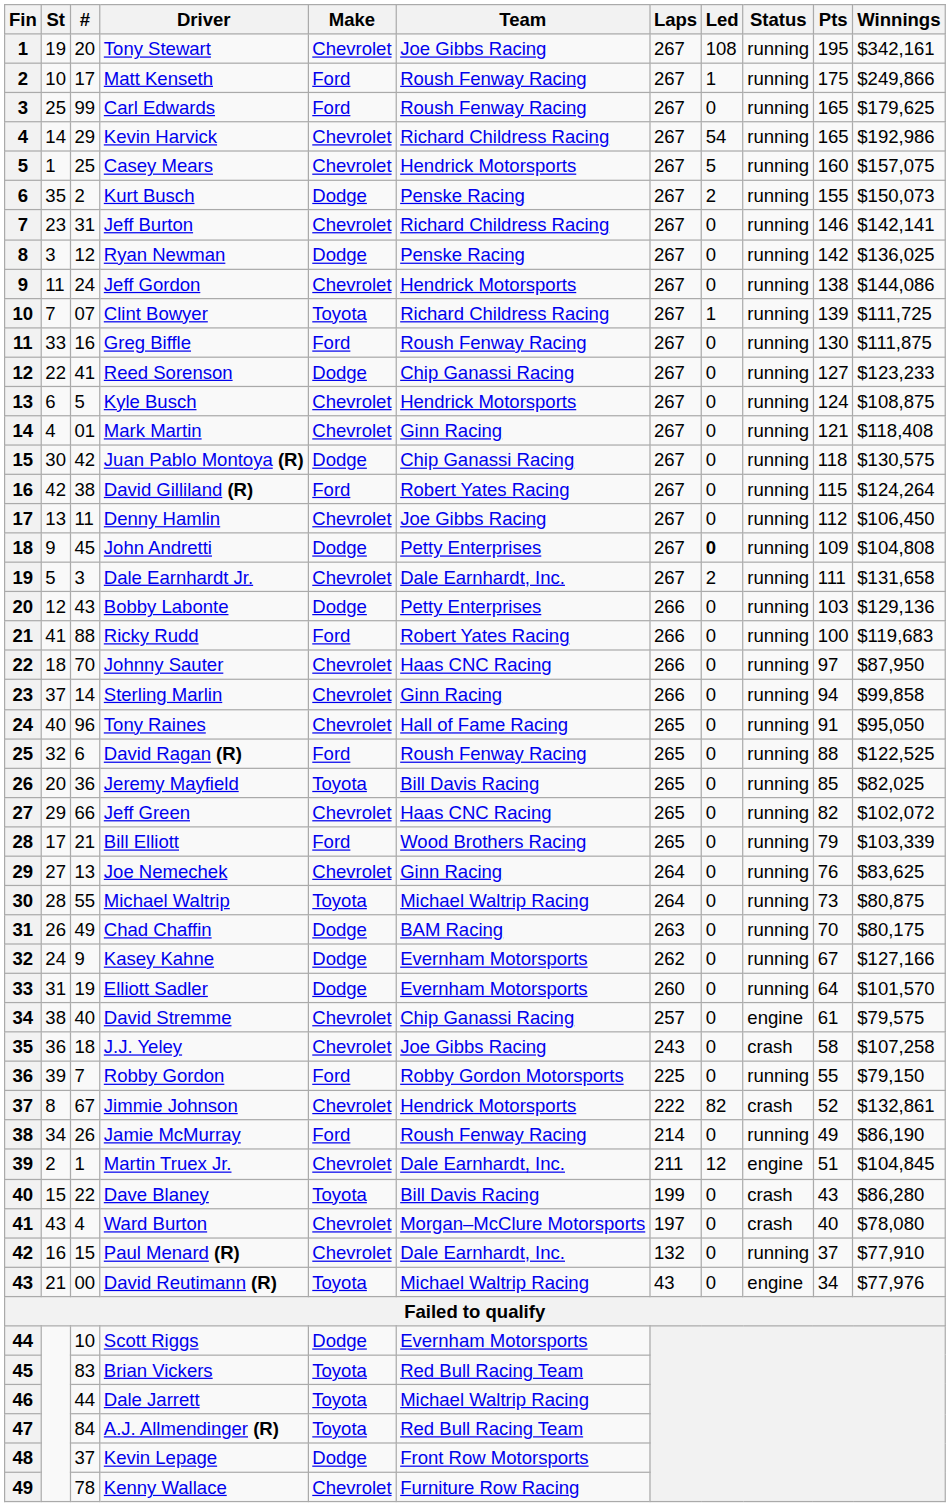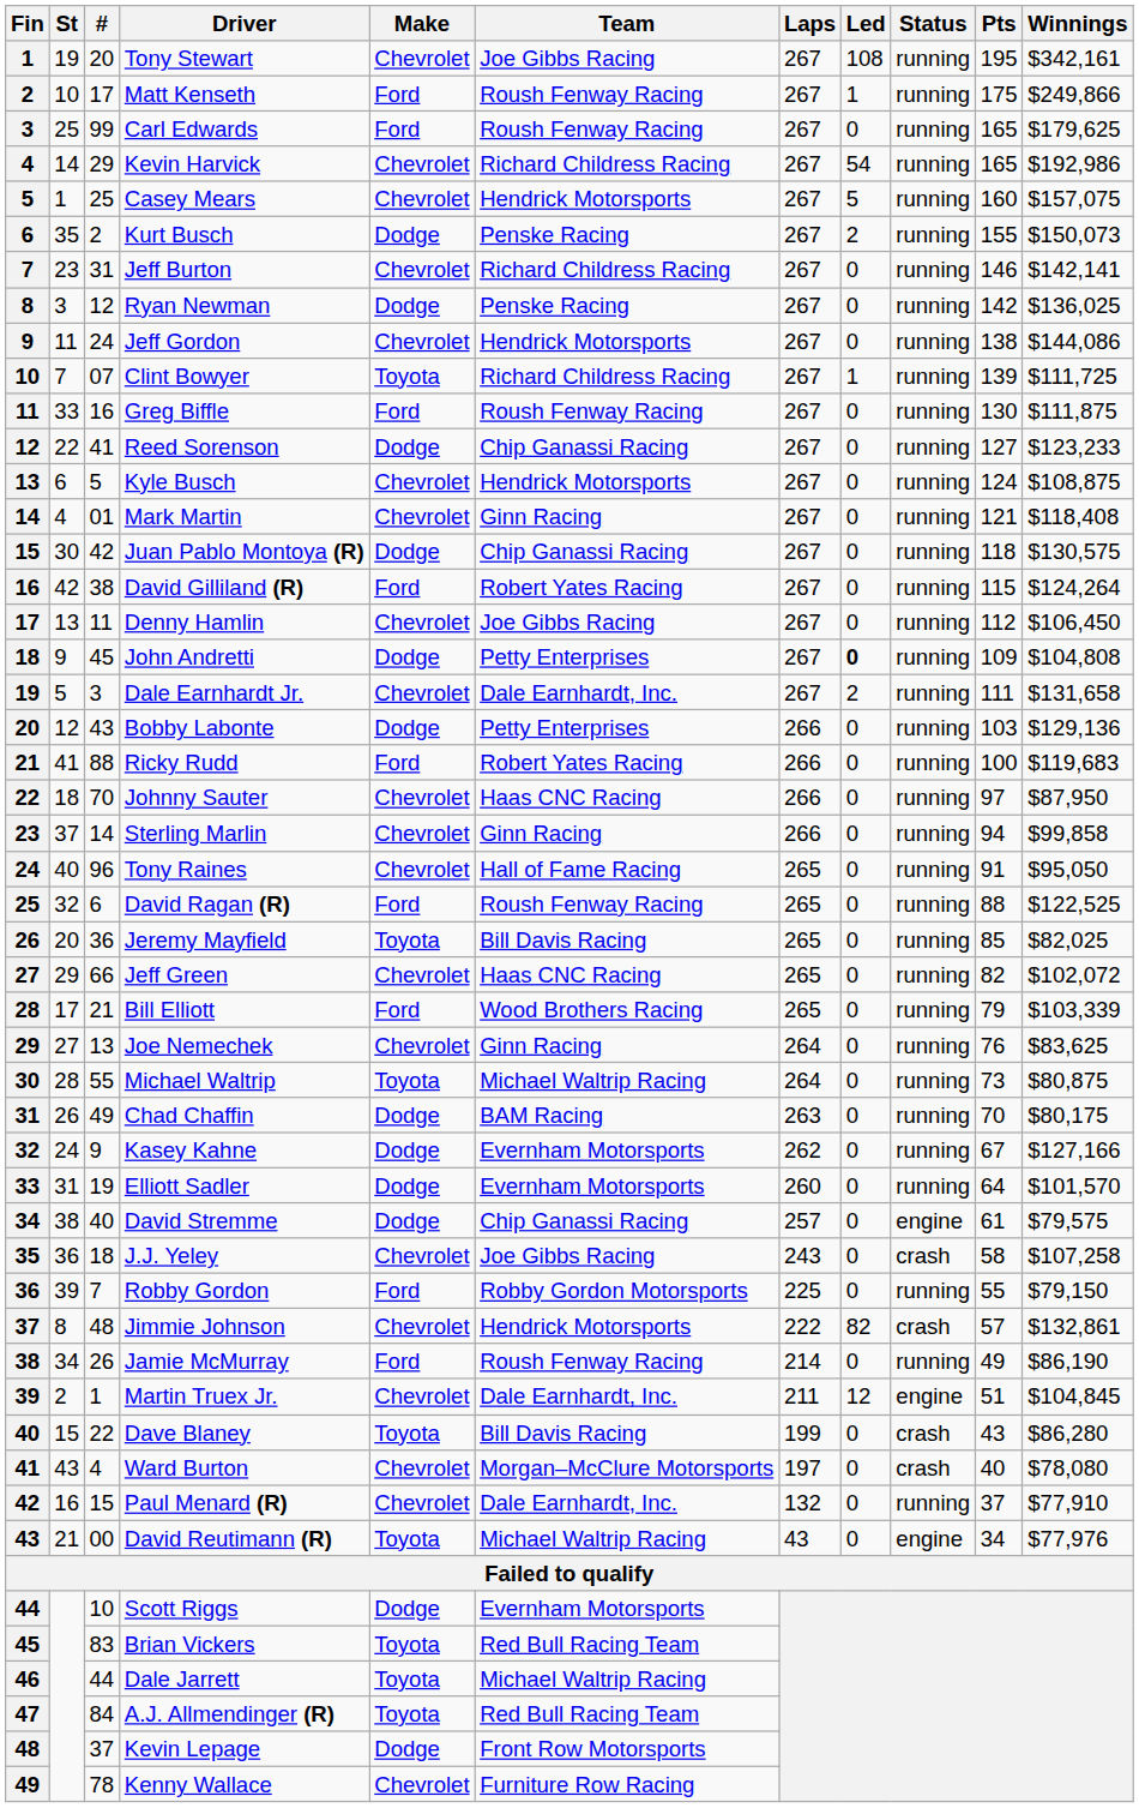 <table class="wikitable sortable" style="font-size:95%">
 <tr>
 <th>Fin</th>
 <th>St</th>
 <th>#</th>
 <th>Driver</th>
 <th>Make</th>
 <th>Team</th>
 <th>Laps</th>
 <th>Led</th>
 <th>Status</th>
 <th>Pts</th>
 <th>Winnings</th>
 </tr>
 <tr>
 <th>1</th>
 <td>19</td>
 <td>20</td>
 <td><a href='#'>Tony Stewart</a></td>
 <td><a href='#'>Chevrolet</a></td>
 <td><a href='#'>Joe Gibbs Racing</a></td>
 <td>267</td>
 <td>108</td>
 <td>running</td>
 <td>195</td>
 <td>$342,161</td>
 </tr>
 <tr>
 <th>2</th>
 <td>10</td>
 <td>17</td>
 <td><a href='#'>Matt Kenseth</a></td>
 <td><a href='#'>Ford</a></td>
 <td><a href='#'>Roush Fenway Racing</a></td>
 <td>267</td>
 <td>1</td>
 <td>running</td>
 <td>175</td>
 <td>$249,866</td>
 </tr>
 <tr>
 <th>3</th>
 <td>25</td>
 <td>99</td>
 <td><a href='#'>Carl Edwards</a></td>
 <td><a href='#'>Ford</a></td>
 <td><a href='#'>Roush Fenway Racing</a></td>
 <td>267</td>
 <td>0</td>
 <td>running</td>
 <td>165</td>
 <td>$179,625</td>
 </tr>
 <tr>
 <th>4</th>
 <td>14</td>
 <td>29</td>
 <td><a href='#'>Kevin Harvick</a></td>
 <td><a href='#'>Chevrolet</a></td>
 <td><a href='#'>Richard Childress Racing</a></td>
 <td>267</td>
 <td>54</td>
 <td>running</td>
 <td>165</td>
 <td>$192,986</td>
 </tr>
 <tr>
 <th>5</th>
 <td>1</td>
 <td>25</td>
 <td><a href='#'>Casey Mears</a></td>
 <td><a href='#'>Chevrolet</a></td>
 <td><a href='#'>Hendrick Motorsports</a></td>
 <td>267</td>
 <td>5</td>
 <td>running</td>
 <td>160</td>
 <td>$157,075</td>
 </tr>
 <tr>
 <th>6</th>
 <td>35</td>
 <td>2</td>
 <td><a href='#'>Kurt Busch</a></td>
 <td><a href='#'>Dodge</a></td>
 <td><a href='#'>Penske Racing</a></td>
 <td>267</td>
 <td>2</td>
 <td>running</td>
 <td>155</td>
 <td>$150,073</td>
 </tr>
 <tr>
 <th>7</th>
 <td>23</td>
 <td>31</td>
 <td><a href='#'>Jeff Burton</a></td>
 <td><a href='#'>Chevrolet</a></td>
 <td><a href='#'>Richard Childress Racing</a></td>
 <td>267</td>
 <td>0</td>
 <td>running</td>
 <td>146</td>
 <td>$142,141</td>
 </tr>
 <tr>
 <th>8</th>
 <td>3</td>
 <td>12</td>
 <td><a href='#'>Ryan Newman</a></td>
 <td><a href='#'>Dodge</a></td>
 <td><a href='#'>Penske Racing</a></td>
 <td>267</td>
 <td>0</td>
 <td>running</td>
 <td>142</td>
 <td>$136,025</td>
 </tr>
 <tr>
 <th>9</th>
 <td>11</td>
 <td>24</td>
 <td><a href='#'>Jeff Gordon</a></td>
 <td><a href='#'>Chevrolet</a></td>
 <td><a href='#'>Hendrick Motorsports</a></td>
 <td>267</td>
 <td>0</td>
 <td>running</td>
 <td>138</td>
 <td>$144,086</td>
 </tr>
 <tr>
 <th>10</th>
 <td>7</td>
 <td>07</td>
 <td><a href='#'>Clint Bowyer</a></td>
 <td><a href='#'>Toyota</a></td>
 <td><a href='#'>Richard Childress Racing</a></td>
 <td>267</td>
 <td>1</td>
 <td>running</td>
 <td>139</td>
 <td>$111,725</td>
 </tr>
 <tr>
 <th>11</th>
 <td>33</td>
 <td>16</td>
 <td><a href='#'>Greg Biffle</a></td>
 <td><a href='#'>Ford</a></td>
 <td><a href='#'>Roush Fenway Racing</a></td>
 <td>267</td>
 <td>0</td>
 <td>running</td>
 <td>130</td>
 <td>$111,875</td>
 </tr>
 <tr>
 <th>12</th>
 <td>22</td>
 <td>41</td>
 <td><a href='#'>Reed Sorenson</a></td>
 <td><a href='#'>Dodge</a></td>
 <td><a href='#'>Chip Ganassi Racing</a></td>
 <td>267</td>
 <td>0</td>
 <td>running</td>
 <td>127</td>
 <td>$123,233</td>
 </tr>
 <tr>
 <th>13</th>
 <td>6</td>
 <td>5</td>
 <td><a href='#'>Kyle Busch</a></td>
 <td><a href='#'>Chevrolet</a></td>
 <td><a href='#'>Hendrick Motorsports</a></td>
 <td>267</td>
 <td>0</td>
 <td>running</td>
 <td>124</td>
 <td>$108,875</td>
 </tr>
 <tr>
 <th>14</th>
 <td>4</td>
 <td>01</td>
 <td><a href='#'>Mark Martin</a></td>
 <td><a href='#'>Chevrolet</a></td>
 <td><a href='#'>Ginn Racing</a></td>
 <td>267</td>
 <td>0</td>
 <td>running</td>
 <td>121</td>
 <td>$118,408</td>
 </tr>
 <tr>
 <th>15</th>
 <td>30</td>
 <td>42</td>
 <td><a href='#'>Juan Pablo Montoya</a> <strong>(R)</strong></td>
 <td><a href='#'>Dodge</a></td>
 <td><a href='#'>Chip Ganassi Racing</a></td>
 <td>267</td>
 <td>0</td>
 <td>running</td>
 <td>118</td>
 <td>$130,575</td>
 </tr>
 <tr>
 <th>16</th>
 <td>42</td>
 <td>38</td>
 <td><a href='#'>David Gilliland</a> <strong>(R)</strong></td>
 <td><a href='#'>Ford</a></td>
 <td><a href='#'>Robert Yates Racing</a></td>
 <td>267</td>
 <td>0</td>
 <td>running</td>
 <td>115</td>
 <td>$124,264</td>
 </tr>
 <tr>
 <th>17</th>
 <td>13</td>
 <td>11</td>
 <td><a href='#'>Denny Hamlin</a></td>
 <td><a href='#'>Chevrolet</a></td>
 <td><a href='#'>Joe Gibbs Racing</a></td>
 <td>267</td>
 <td>0</td>
 <td>running</td>
 <td>112</td>
 <td>$106,450</td>
 </tr>
 <tr>
 <th>18</th>
 <td>9</td>
 <td>45</td>
 <td><a href='#'>John Andretti</a></td>
 <td><a href='#'>Dodge</a></td>
 <td><a href='#'>Petty Enterprises</a></td>
 <td>267</td>
 <td><strong>0</strong></td>
 <td>running</td>
 <td>109</td>
 <td>$104,808</td>
 </tr>
 <tr>
 <th>19</th>
 <td>5</td>
 <td>3</td>
 <td><a href='#'>Dale Earnhardt Jr.</a></td>
 <td><a href='#'>Chevrolet</a></td>
 <td><a href='#'>Dale Earnhardt, Inc.</a></td>
 <td>267</td>
 <td>2</td>
 <td>running</td>
 <td>111</td>
 <td>$131,658</td>
 </tr>
 <tr>
 <th>20</th>
 <td>12</td>
 <td>43</td>
 <td><a href='#'>Bobby Labonte</a></td>
 <td><a href='#'>Dodge</a></td>
 <td><a href='#'>Petty Enterprises</a></td>
 <td>266</td>
 <td>0</td>
 <td>running</td>
 <td>103</td>
 <td>$129,136</td>
 </tr>
 <tr>
 <th>21</th>
 <td>41</td>
 <td>88</td>
 <td><a href='#'>Ricky Rudd</a></td>
 <td><a href='#'>Ford</a></td>
 <td><a href='#'>Robert Yates Racing</a></td>
 <td>266</td>
 <td>0</td>
 <td>running</td>
 <td>100</td>
 <td>$119,683</td>
 </tr>
 <tr>
 <th>22</th>
 <td>18</td>
 <td>70</td>
 <td><a href='#'>Johnny Sauter</a></td>
 <td><a href='#'>Chevrolet</a></td>
 <td><a href='#'>Haas CNC Racing</a></td>
 <td>266</td>
 <td>0</td>
 <td>running</td>
 <td>97</td>
 <td>$87,950</td>
 </tr>
 <tr>
 <th>23</th>
 <td>37</td>
 <td>14</td>
 <td><a href='#'>Sterling Marlin</a></td>
 <td><a href='#'>Chevrolet</a></td>
 <td><a href='#'>Ginn Racing</a></td>
 <td>266</td>
 <td>0</td>
 <td>running</td>
 <td>94</td>
 <td>$99,858</td>
 </tr>
 <tr>
 <th>24</th>
 <td>40</td>
 <td>96</td>
 <td><a href='#'>Tony Raines</a></td>
 <td><a href='#'>Chevrolet</a></td>
 <td><a href='#'>Hall of Fame Racing</a></td>
 <td>265</td>
 <td>0</td>
 <td>running</td>
 <td>91</td>
 <td>$95,050</td>
 </tr>
 <tr>
 <th>25</th>
 <td>32</td>
 <td>6</td>
 <td><a href='#'>David Ragan</a> <strong>(R)</strong></td>
 <td><a href='#'>Ford</a></td>
 <td><a href='#'>Roush Fenway Racing</a></td>
 <td>265</td>
 <td>0</td>
 <td>running</td>
 <td>88</td>
 <td>$122,525</td>
 </tr>
 <tr>
 <th>26</th>
 <td>20</td>
 <td>36</td>
 <td><a href='#'>Jeremy Mayfield</a></td>
 <td><a href='#'>Toyota</a></td>
 <td><a href='#'>Bill Davis Racing</a></td>
 <td>265</td>
 <td>0</td>
 <td>running</td>
 <td>85</td>
 <td>$82,025</td>
 </tr>
 <tr>
 <th>27</th>
 <td>29</td>
 <td>66</td>
 <td><a href='#'>Jeff Green</a></td>
 <td><a href='#'>Chevrolet</a></td>
 <td><a href='#'>Haas CNC Racing</a></td>
 <td>265</td>
 <td>0</td>
 <td>running</td>
 <td>82</td>
 <td>$102,072</td>
 </tr>
 <tr>
 <th>28</th>
 <td>17</td>
 <td>21</td>
 <td><a href='#'>Bill Elliott</a></td>
 <td><a href='#'>Ford</a></td>
 <td><a href='#'>Wood Brothers Racing</a></td>
 <td>265</td>
 <td>0</td>
 <td>running</td>
 <td>79</td>
 <td>$103,339</td>
 </tr>
 <tr>
 <th>29</th>
 <td>27</td>
 <td>13</td>
 <td><a href='#'>Joe Nemechek</a></td>
 <td><a href='#'>Chevrolet</a></td>
 <td><a href='#'>Ginn Racing</a></td>
 <td>264</td>
 <td>0</td>
 <td>running</td>
 <td>76</td>
 <td>$83,625</td>
 </tr>
 <tr>
 <th>30</th>
 <td>28</td>
 <td>55</td>
 <td><a href='#'>Michael Waltrip</a></td>
 <td><a href='#'>Toyota</a></td>
 <td><a href='#'>Michael Waltrip Racing</a></td>
 <td>264</td>
 <td>0</td>
 <td>running</td>
 <td>73</td>
 <td>$80,875</td>
 </tr>
 <tr>
 <th>31</th>
 <td>26</td>
 <td>49</td>
 <td><a href='#'>Chad Chaffin</a></td>
 <td><a href='#'>Dodge</a></td>
 <td><a href='#'>BAM Racing</a></td>
 <td>263</td>
 <td>0</td>
 <td>running</td>
 <td>70</td>
 <td>$80,175</td>
 </tr>
 <tr>
 <th>32</th>
 <td>24</td>
 <td>9</td>
 <td><a href='#'>Kasey Kahne</a></td>
 <td><a href='#'>Dodge</a></td>
 <td><a href='#'>Evernham Motorsports</a></td>
 <td>262</td>
 <td>0</td>
 <td>running</td>
 <td>67</td>
 <td>$127,166</td>
 </tr>
 <tr>
 <th>33</th>
 <td>31</td>
 <td>19</td>
 <td><a href='#'>Elliott Sadler</a></td>
 <td><a href='#'>Dodge</a></td>
 <td><a href='#'>Evernham Motorsports</a></td>
 <td>260</td>
 <td>0</td>
 <td>running</td>
 <td>64</td>
 <td>$101,570</td>
 </tr>
 <tr>
 <th>34</th>
 <td>38</td>
 <td>40</td>
 <td><a href='#'>David Stremme</a></td>
-<td><a href='#'>Chevrolet</a></td>
+<td><a href='#'>Dodge</a></td>
 <td><a href='#'>Chip Ganassi Racing</a></td>
 <td>257</td>
 <td>0</td>
 <td>engine</td>
 <td>61</td>
 <td>$79,575</td>
 </tr>
 <tr>
 <th>35</th>
 <td>36</td>
 <td>18</td>
 <td><a href='#'>J.J. Yeley</a></td>
 <td><a href='#'>Chevrolet</a></td>
 <td><a href='#'>Joe Gibbs Racing</a></td>
 <td>243</td>
 <td>0</td>
 <td>crash</td>
 <td>58</td>
 <td>$107,258</td>
 </tr>
 <tr>
 <th>36</th>
 <td>39</td>
 <td>7</td>
 <td><a href='#'>Robby Gordon</a></td>
 <td><a href='#'>Ford</a></td>
 <td><a href='#'>Robby Gordon Motorsports</a></td>
 <td>225</td>
 <td>0</td>
 <td>running</td>
 <td>55</td>
 <td>$79,150</td>
 </tr>
 <tr>
 <th>37</th>
 <td>8</td>
-<td>67</td>
+<td>48</td>
 <td><a href='#'>Jimmie Johnson</a></td>
 <td><a href='#'>Chevrolet</a></td>
 <td><a href='#'>Hendrick Motorsports</a></td>
 <td>222</td>
 <td>82</td>
 <td>crash</td>
-<td>52</td>
+<td>57</td>
 <td>$132,861</td>
 </tr>
 <tr>
 <th>38</th>
 <td>34</td>
 <td>26</td>
 <td><a href='#'>Jamie McMurray</a></td>
 <td><a href='#'>Ford</a></td>
 <td><a href='#'>Roush Fenway Racing</a></td>
 <td>214</td>
 <td>0</td>
 <td>running</td>
 <td>49</td>
 <td>$86,190</td>
 </tr>
 <tr>
 <th>39</th>
 <td>2</td>
 <td>1</td>
 <td><a href='#'>Martin Truex Jr.</a></td>
 <td><a href='#'>Chevrolet</a></td>
 <td><a href='#'>Dale Earnhardt, Inc.</a></td>
 <td>211</td>
 <td>12</td>
 <td>engine</td>
 <td>51</td>
 <td>$104,845</td>
 </tr>
 <tr>
 <th>40</th>
 <td>15</td>
 <td>22</td>
 <td><a href='#'>Dave Blaney</a></td>
 <td><a href='#'>Toyota</a></td>
 <td><a href='#'>Bill Davis Racing</a></td>
 <td>199</td>
 <td>0</td>
 <td>crash</td>
 <td>43</td>
 <td>$86,280</td>
 </tr>
 <tr>
 <th>41</th>
 <td>43</td>
 <td>4</td>
 <td><a href='#'>Ward Burton</a></td>
 <td><a href='#'>Chevrolet</a></td>
 <td><a href='#'>Morgan–McClure Motorsports</a></td>
 <td>197</td>
 <td>0</td>
 <td>crash</td>
 <td>40</td>
 <td>$78,080</td>
 </tr>
 <tr>
 <th>42</th>
 <td>16</td>
 <td>15</td>
 <td><a href='#'>Paul Menard</a> <strong>(R)</strong></td>
 <td><a href='#'>Chevrolet</a></td>
 <td><a href='#'>Dale Earnhardt, Inc.</a></td>
 <td>132</td>
 <td>0</td>
 <td>running</td>
 <td>37</td>
 <td>$77,910</td>
 </tr>
 <tr>
 <th>43</th>
 <td>21</td>
 <td>00</td>
 <td><a href='#'>David Reutimann</a> <strong>(R)</strong></td>
 <td><a href='#'>Toyota</a></td>
 <td><a href='#'>Michael Waltrip Racing</a></td>
 <td>43</td>
 <td>0</td>
 <td>engine</td>
 <td>34</td>
 <td>$77,976</td>
 </tr>
 <tr>
 <th colspan="11">Failed to qualify</th>
 </tr>
 <tr>
 <th>44</th>
 <td rowspan="6"></td>
 <td>10</td>
 <td><a href='#'>Scott Riggs</a></td>
 <td><a href='#'>Dodge</a></td>
 <td><a href='#'>Evernham Motorsports</a></td>
 <th colspan="5" rowspan="6"></th>
 </tr>
 <tr>
 <th>45</th>
 <td>83</td>
 <td><a href='#'>Brian Vickers</a></td>
 <td><a href='#'>Toyota</a></td>
 <td><a href='#'>Red Bull Racing Team</a></td>
 </tr>
 <tr>
 <th>46</th>
 <td>44</td>
 <td><a href='#'>Dale Jarrett</a></td>
 <td><a href='#'>Toyota</a></td>
 <td><a href='#'>Michael Waltrip Racing</a></td>
 </tr>
 <tr>
 <th>47</th>
 <td>84</td>
 <td><a href='#'>A.J. Allmendinger</a> <strong>(R)</strong></td>
 <td><a href='#'>Toyota</a></td>
 <td><a href='#'>Red Bull Racing Team</a></td>
 </tr>
 <tr>
 <th>48</th>
 <td>37</td>
 <td><a href='#'>Kevin Lepage</a></td>
 <td><a href='#'>Dodge</a></td>
 <td><a href='#'>Front Row Motorsports</a></td>
 </tr>
 <tr>
 <th>49</th>
 <td>78</td>
 <td><a href='#'>Kenny Wallace</a></td>
 <td><a href='#'>Chevrolet</a></td>
 <td><a href='#'>Furniture Row Racing</a></td>
 </tr>
 </table>
